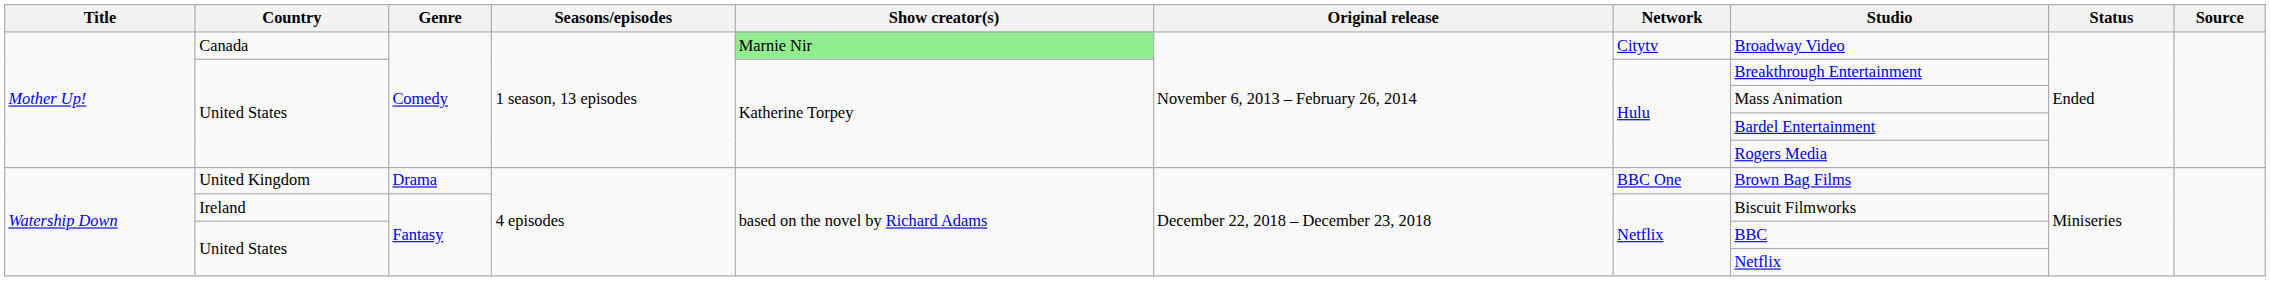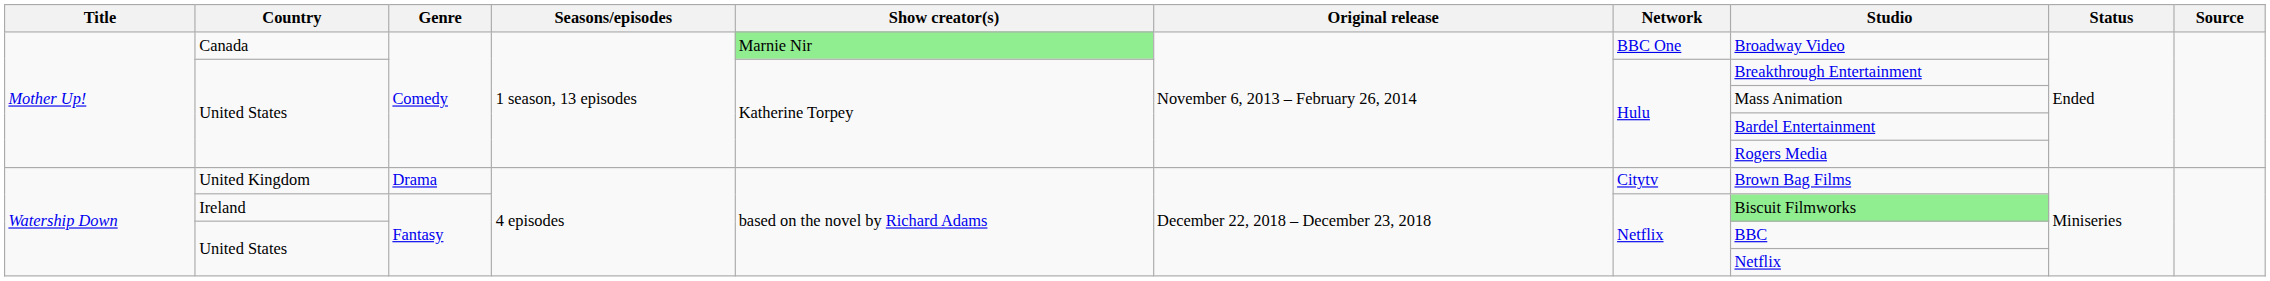 <table class="wikitable sortable" style="text-align: left; font-size:90%; width:100%;">
 <tr>
 <th scope="col">Title</th>
 <th scope="col">Country</th>
 <th scope="col">Genre</th>
 <th scope="col">Seasons/episodes</th>
 <th scope="col">Show creator(s)</th>
 <th scope="col">Original release</th>
 <th scope="col">Network</th>
 <th scope="col">Studio</th>
 <th scope="col">Status</th>
 <th scope="col">Source</th>
 </tr>
 <tr>
 <td rowspan="5"><em><a href='#'>Mother Up!</a></em></td>
 <td>Canada</td>
 <td rowspan="5"><a href='#'>Comedy</a></td>
 <td rowspan="5">1 season, 13 episodes</td>
 <td style="background: lightgreen;">Marnie Nir</td>
 <td rowspan="5">November 6, 2013 – February 26, 2014</td>
-<td><a href='#'>Citytv</a></td>
+<td><a href='#'>BBC One</a></td>
 <td><a href='#'>Broadway Video</a></td>
 <td rowspan="5">Ended</td>
 <td rowspan="5"></td>
 </tr>
 <tr>
 <td rowspan="4">United States</td>
 <td rowspan="4">Katherine Torpey</td>
 <td rowspan="4"><a href='#'>Hulu</a></td>
 <td><a href='#'>Breakthrough Entertainment</a></td>
 </tr>
 <tr>
 <td>Mass Animation</td>
 </tr>
 <tr>
 <td><a href='#'>Bardel Entertainment</a></td>
 </tr>
 <tr>
 <td><a href='#'>Rogers Media</a></td>
 </tr>
 <tr>
 <td rowspan="4"><em><a href='#'>Watership Down</a></em></td>
 <td>United Kingdom</td>
 <td><a href='#'>Drama</a></td>
 <td rowspan="4">4 episodes</td>
 <td rowspan="4">based on the novel by <a href='#'>Richard Adams</a></td>
 <td rowspan="4">December 22, 2018 – December 23, 2018</td>
-<td><a href='#'>BBC One</a></td>
+<td><a href='#'>Citytv</a></td>
 <td><a href='#'>Brown Bag Films</a></td>
 <td rowspan="4">Miniseries</td>
 <td rowspan="4"></td>
 </tr>
 <tr>
 <td>Ireland</td>
 <td rowspan="3"><a href='#'>Fantasy</a></td>
 <td rowspan="3"><a href='#'>Netflix</a></td>
-<td>Biscuit Filmworks</td>
+<td style="background: lightgreen;">Biscuit Filmworks</td>
 </tr>
 <tr>
 <td rowspan="2">United States</td>
 <td><a href='#'>BBC</a></td>
 </tr>
 <tr>
 <td><a href='#'>Netflix</a></td>
 </tr>
 </table>
